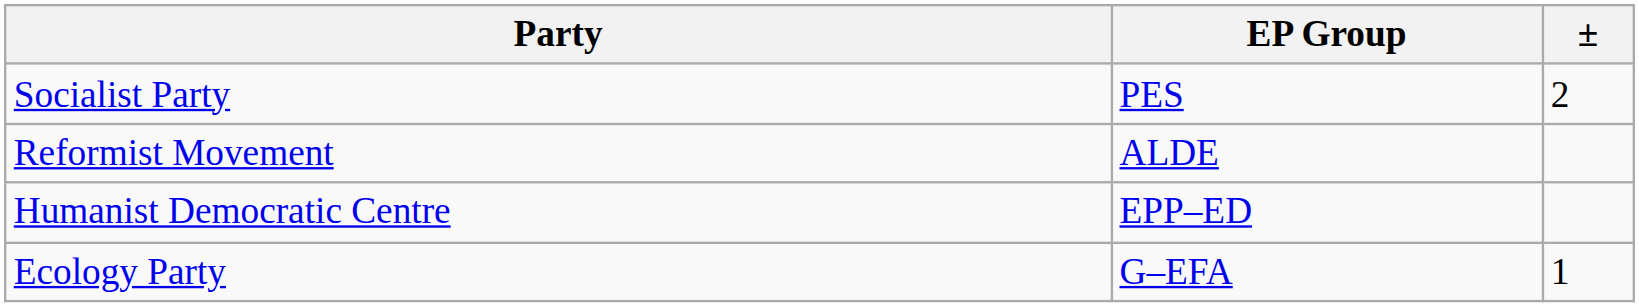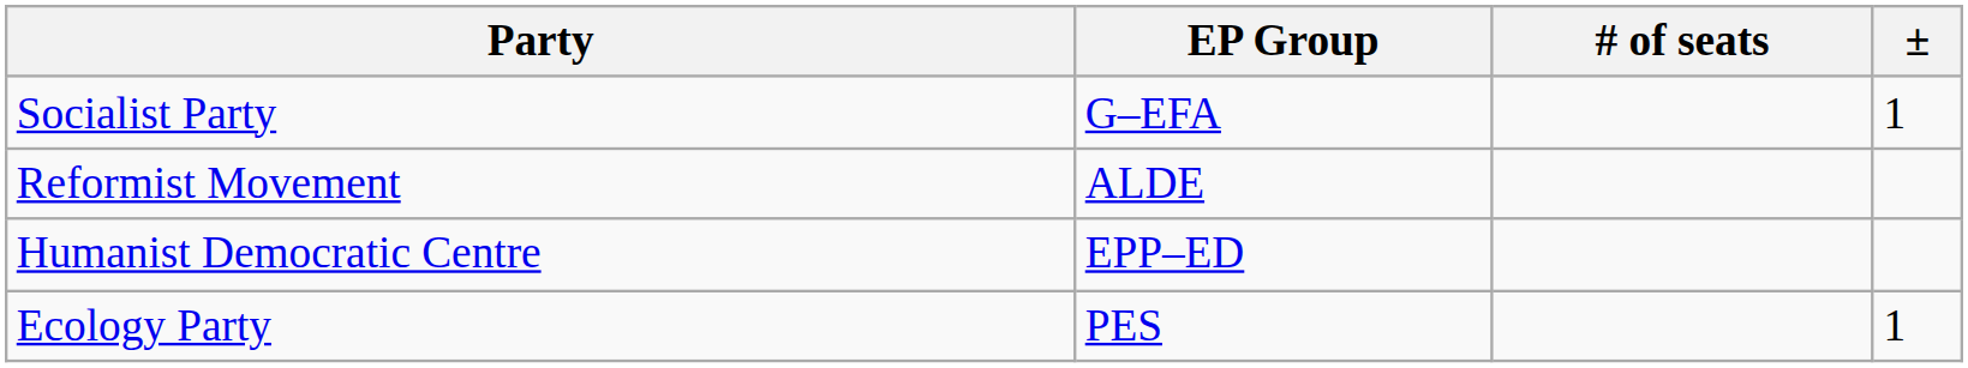 <table class="wikitable" style="width:700px;">
 <tr>
 <th>Party</th>
 <th>EP Group</th>
+<th># of seats</th>
 <th>±</th>
 </tr>
 <tr>
 <td> <a href='#'>Socialist Party</a></td>
-<td> <a href='#'>PES</a></td>
-<td> 2</td>
+<td> <a href='#'>G–EFA</a></td>
+<td></td>
+<td> 1</td>
 </tr>
 <tr>
 <td> <a href='#'>Reformist Movement</a></td>
 <td> <a href='#'>ALDE</a></td>
+<td></td>
 <td></td>
 </tr>
 <tr>
 <td> <a href='#'>Humanist Democratic Centre</a></td>
 <td> <a href='#'>EPP–ED</a></td>
 <td></td>
+<td></td>
 </tr>
 <tr>
 <td> <a href='#'>Ecology Party</a></td>
-<td> <a href='#'>G–EFA</a></td>
+<td> <a href='#'>PES</a></td>
+<td></td>
 <td> 1</td>
 </tr>
 </table>
